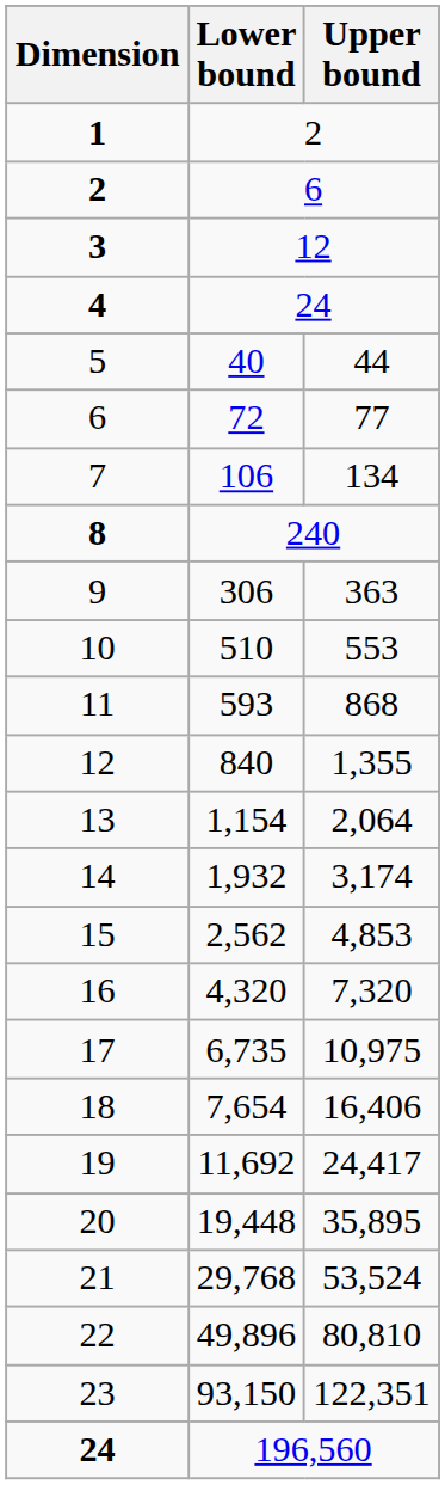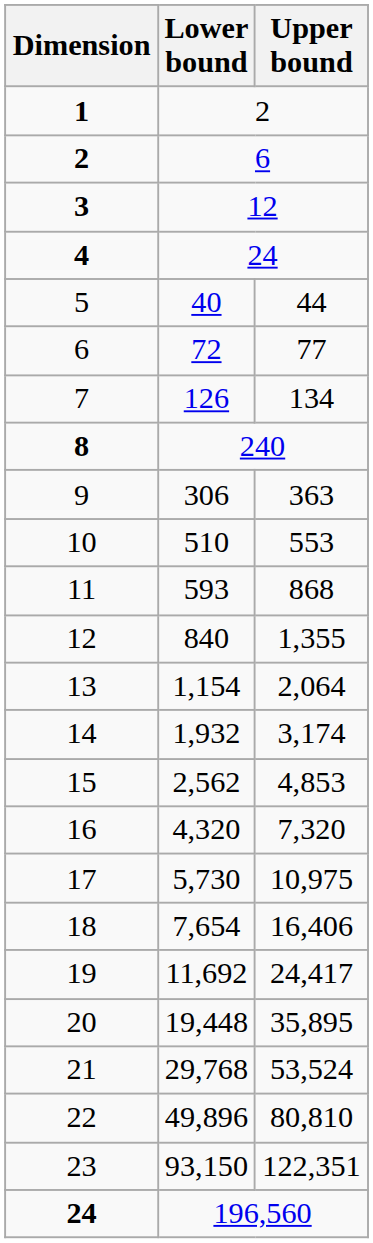 <table class="wikitable" style="text-align: center; margin-left: 40pt;">
 <tr>
 <th>Dimension</th>
 <th>Lower<br>bound</th>
 <th>Upper<br>bound</th>
 </tr>
 <tr>
 <td><strong>1</strong></td>
 <td colspan=2>2</td>
 </tr>
 <tr>
 <td><strong>2</strong></td>
 <td colspan=2><a href='#'>6</a></td>
 </tr>
 <tr>
 <td><strong>3</strong></td>
 <td colspan=2><a href='#'>12</a></td>
 </tr>
 <tr>
 <td><strong>4</strong></td>
 <td colspan=2><a href='#'>24</a></td>
 </tr>
 <tr>
 <td>5</td>
 <td><a href='#'>40</a></td>
 <td>44</td>
 </tr>
 <tr>
 <td>6</td>
 <td><a href='#'>72</a></td>
 <td>77</td>
 </tr>
 <tr>
 <td>7</td>
-<td><a href='#'>106</a></td>
+<td><a href='#'>126</a></td>
 <td>134</td>
 </tr>
 <tr>
 <td><strong>8</strong></td>
 <td colspan=2><a href='#'>240</a></td>
 </tr>
 <tr>
 <td>9</td>
 <td>306</td>
 <td>363</td>
 </tr>
 <tr>
 <td>10</td>
 <td>510</td>
 <td>553</td>
 </tr>
 <tr>
 <td>11</td>
 <td>593</td>
 <td>868</td>
 </tr>
 <tr>
 <td>12</td>
 <td>840</td>
 <td>1,355</td>
 </tr>
 <tr>
 <td>13</td>
 <td>1,154</td>
 <td>2,064</td>
 </tr>
 <tr>
 <td>14</td>
 <td>1,932</td>
 <td>3,174</td>
 </tr>
 <tr>
 <td>15</td>
 <td>2,562</td>
 <td>4,853</td>
 </tr>
 <tr>
 <td>16</td>
 <td>4,320</td>
 <td>7,320</td>
 </tr>
 <tr>
 <td>17</td>
-<td>6,735</td>
+<td>5,730</td>
 <td>10,975</td>
 </tr>
 <tr>
 <td>18</td>
 <td>7,654</td>
 <td>16,406</td>
 </tr>
 <tr>
 <td>19</td>
 <td>11,692</td>
 <td>24,417</td>
 </tr>
 <tr>
 <td>20</td>
 <td>19,448</td>
 <td>35,895</td>
 </tr>
 <tr>
 <td>21</td>
 <td>29,768</td>
 <td>53,524</td>
 </tr>
 <tr>
 <td>22</td>
 <td>49,896</td>
 <td>80,810</td>
 </tr>
 <tr>
 <td>23</td>
 <td>93,150</td>
 <td>122,351</td>
 </tr>
 <tr>
 <td><strong>24</strong></td>
 <td colspan=2><a href='#'>196,560</a></td>
 </tr>
 </table>
